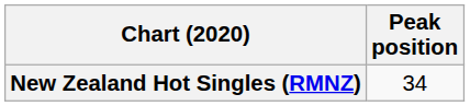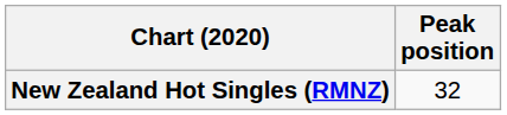 <table class="wikitable plainrowheaders" style="text-align:center">
 <tr>
 <th>Chart (2020)</th>
 <th>Peak<br>position</th>
 </tr>
 <tr>
 <th scope="row">New Zealand Hot Singles (<a href='#'>RMNZ</a>)</th>
-<td>34</td>
+<td>32</td>
 </tr>
 </table>
